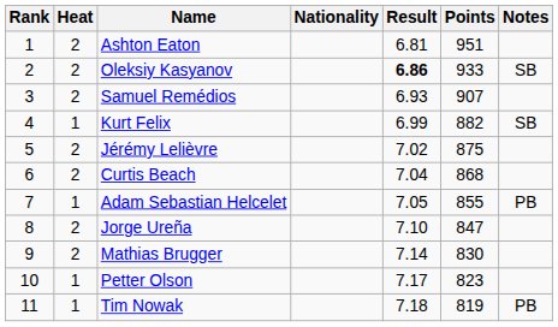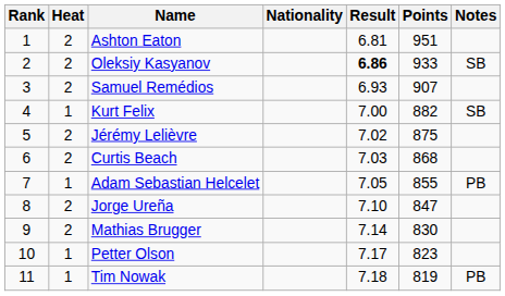 <table class="wikitable sortable" style="text-align:center">
 <tr>
 <th>Rank</th>
 <th>Heat</th>
 <th>Name</th>
 <th>Nationality</th>
 <th>Result</th>
 <th>Points</th>
 <th>Notes</th>
 </tr>
 <tr>
 <td>1</td>
 <td>2</td>
 <td align=left><a href='#'>Ashton Eaton</a></td>
 <td align=left></td>
 <td>6.81</td>
 <td>951</td>
 <td></td>
 </tr>
 <tr>
 <td>2</td>
 <td>2</td>
 <td align=left><a href='#'>Oleksiy Kasyanov</a></td>
 <td align=left></td>
 <td><strong>6.86</strong></td>
 <td>933</td>
 <td>SB</td>
 </tr>
 <tr>
 <td>3</td>
 <td>2</td>
 <td align=left><a href='#'>Samuel Remédios</a></td>
 <td align=left></td>
 <td>6.93</td>
 <td>907</td>
 <td></td>
 </tr>
 <tr>
 <td>4</td>
 <td>1</td>
 <td align=left><a href='#'>Kurt Felix</a></td>
 <td align=left></td>
-<td>6.99</td>
+<td>7.00</td>
 <td>882</td>
 <td>SB</td>
 </tr>
 <tr>
 <td>5</td>
 <td>2</td>
 <td align=left><a href='#'>Jérémy Lelièvre</a></td>
 <td align=left></td>
 <td>7.02</td>
 <td>875</td>
 <td></td>
 </tr>
 <tr>
 <td>6</td>
 <td>2</td>
 <td align=left><a href='#'>Curtis Beach</a></td>
 <td align=left></td>
-<td>7.04</td>
+<td>7.03</td>
 <td>868</td>
 <td></td>
 </tr>
 <tr>
 <td>7</td>
 <td>1</td>
 <td align=left><a href='#'>Adam Sebastian Helcelet</a></td>
 <td align=left></td>
 <td>7.05</td>
 <td>855</td>
 <td>PB</td>
 </tr>
 <tr>
 <td>8</td>
 <td>2</td>
 <td align=left><a href='#'>Jorge Ureña</a></td>
 <td align=left></td>
 <td>7.10</td>
 <td>847</td>
 <td></td>
 </tr>
 <tr>
 <td>9</td>
 <td>2</td>
 <td align=left><a href='#'>Mathias Brugger</a></td>
 <td align=left></td>
 <td>7.14</td>
 <td>830</td>
 <td></td>
 </tr>
 <tr>
 <td>10</td>
 <td>1</td>
 <td align=left><a href='#'>Petter Olson</a></td>
 <td align=left></td>
 <td>7.17</td>
 <td>823</td>
 <td></td>
 </tr>
 <tr>
 <td>11</td>
 <td>1</td>
 <td align=left><a href='#'>Tim Nowak</a></td>
 <td align=left></td>
 <td>7.18</td>
 <td>819</td>
 <td>PB</td>
 </tr>
 </table>
